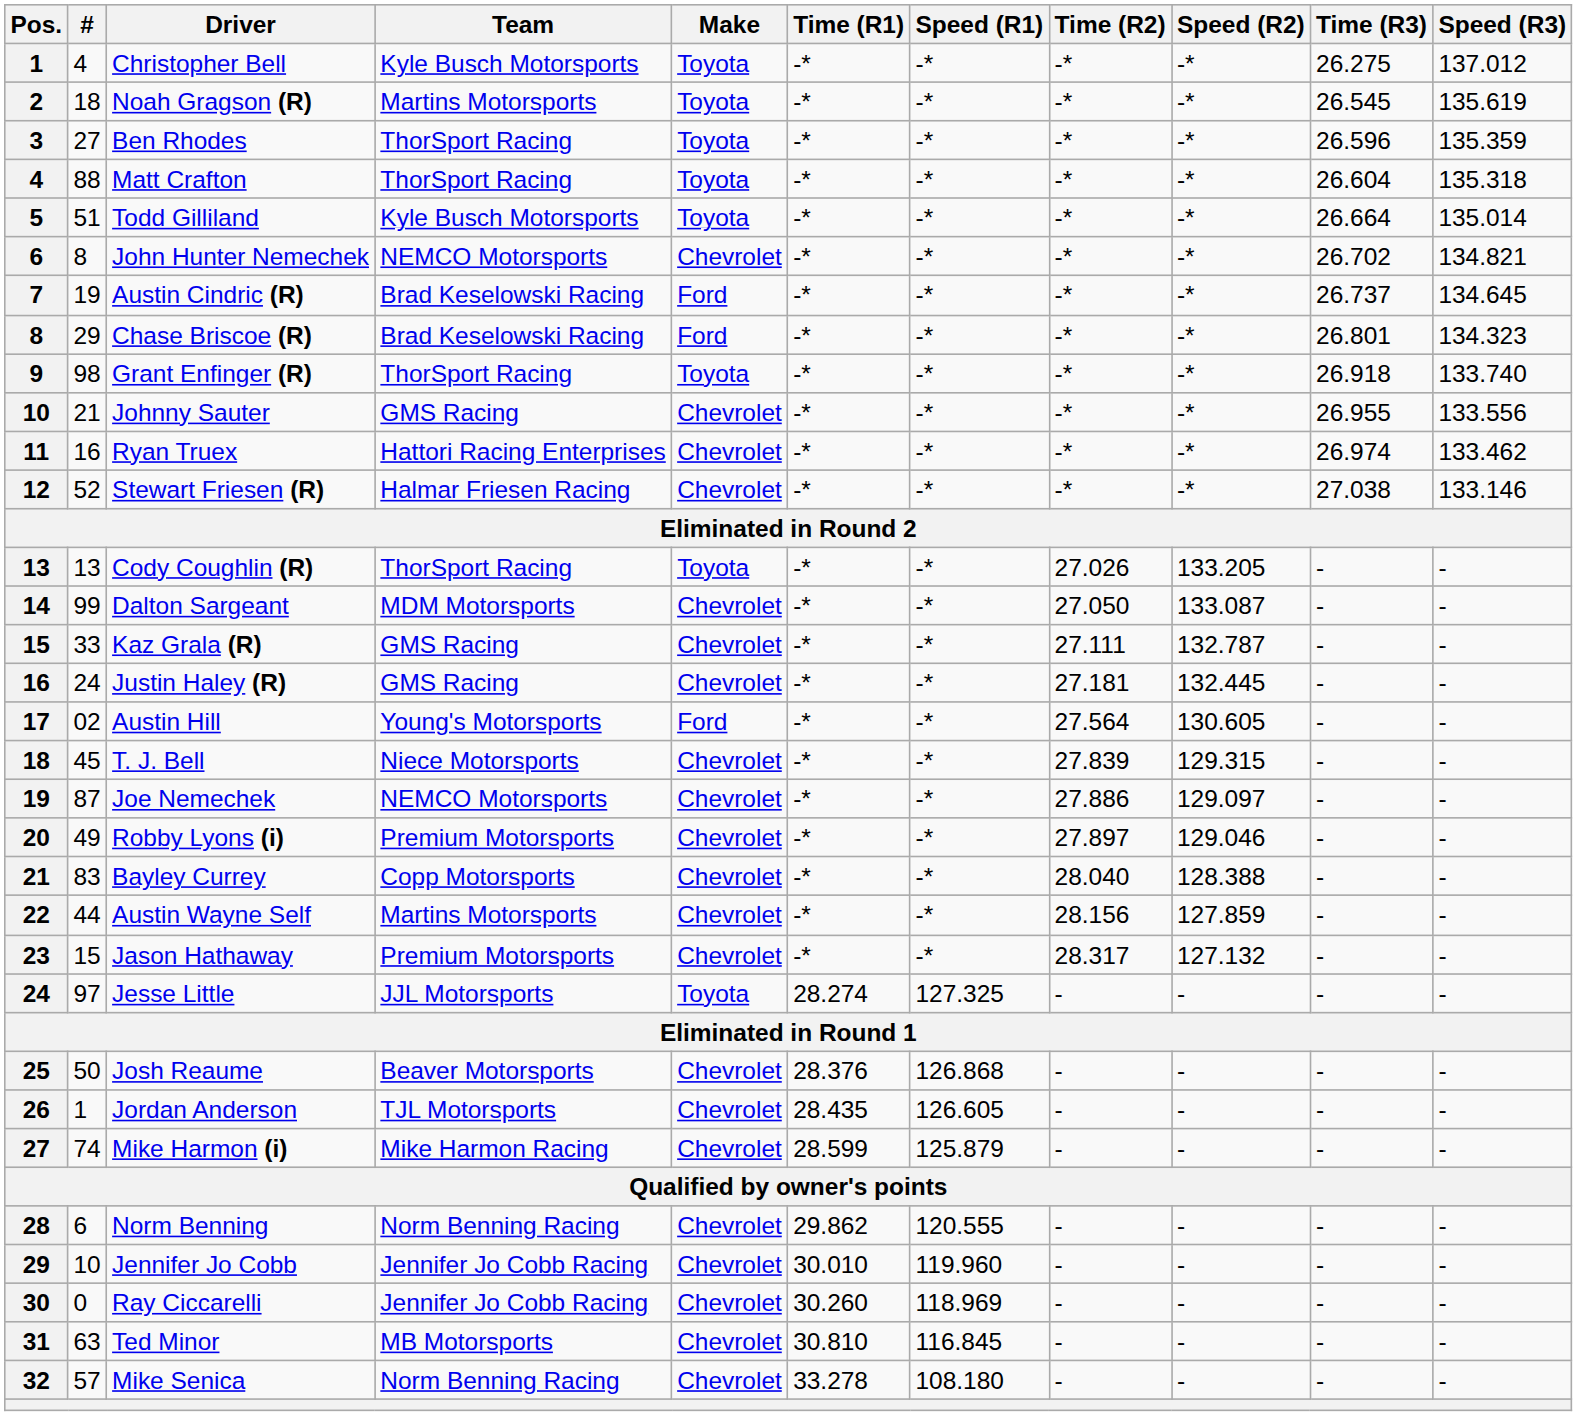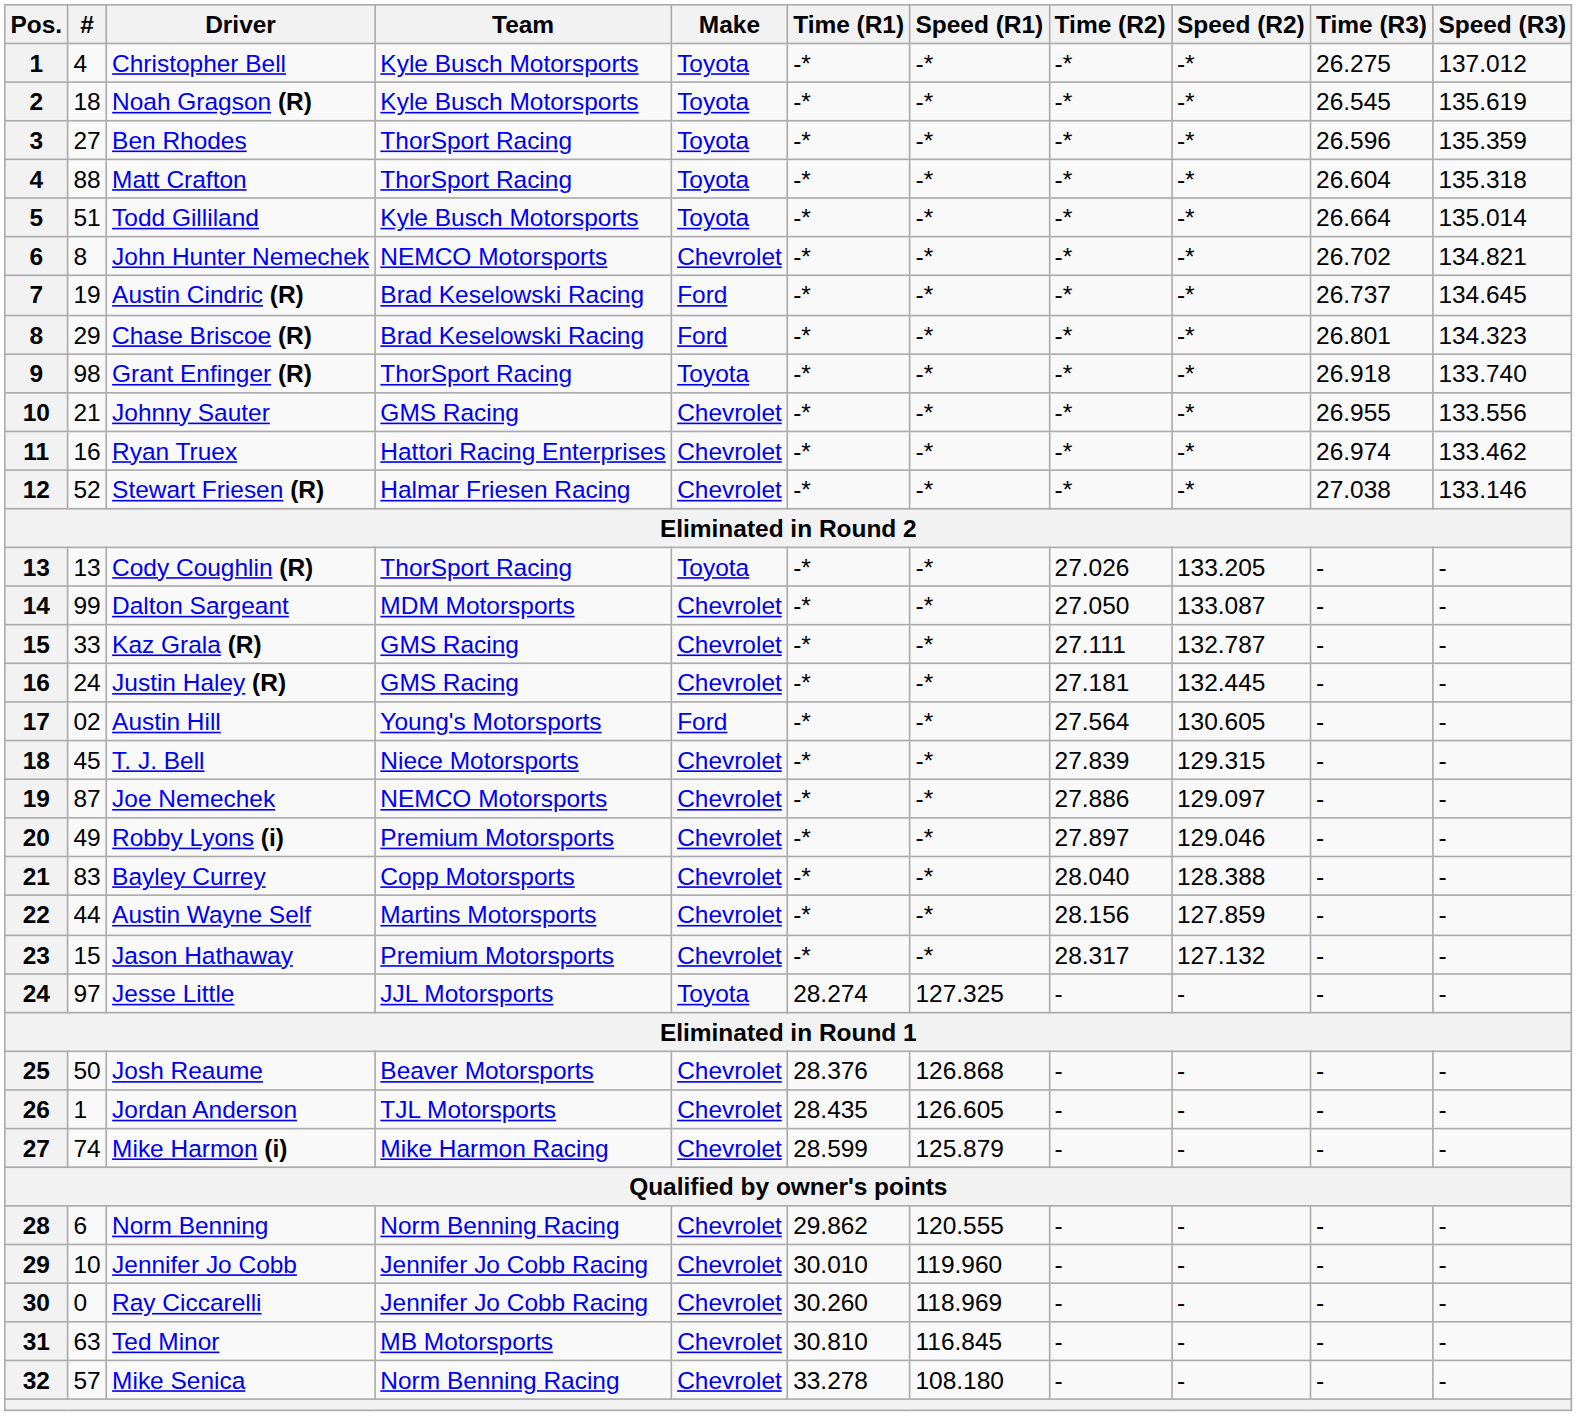 <table class="wikitable" style="font-size: 95%;">
 <tr>
 <th>Pos.</th>
 <th>#</th>
 <th>Driver</th>
 <th>Team</th>
 <th>Make</th>
 <th>Time (R1)</th>
 <th>Speed (R1)</th>
 <th>Time (R2)</th>
 <th>Speed (R2)</th>
 <th>Time (R3)</th>
 <th>Speed (R3)</th>
 </tr>
 <tr>
 <th>1</th>
 <td>4</td>
 <td><a href='#'>Christopher Bell</a></td>
 <td><a href='#'>Kyle Busch Motorsports</a></td>
 <td><a href='#'>Toyota</a></td>
 <td>-*</td>
 <td>-*</td>
 <td>-*</td>
 <td>-*</td>
 <td>26.275</td>
 <td>137.012</td>
 </tr>
 <tr>
 <th>2</th>
 <td>18</td>
 <td><a href='#'>Noah Gragson</a> <strong>(R)</strong></td>
-<td><a href='#'>Martins Motorsports</a></td>
+<td><a href='#'>Kyle Busch Motorsports</a></td>
 <td><a href='#'>Toyota</a></td>
 <td>-*</td>
 <td>-*</td>
 <td>-*</td>
 <td>-*</td>
 <td>26.545</td>
 <td>135.619</td>
 </tr>
 <tr>
 <th>3</th>
 <td>27</td>
 <td><a href='#'>Ben Rhodes</a></td>
 <td><a href='#'>ThorSport Racing</a></td>
 <td><a href='#'>Toyota</a></td>
 <td>-*</td>
 <td>-*</td>
 <td>-*</td>
 <td>-*</td>
 <td>26.596</td>
 <td>135.359</td>
 </tr>
 <tr>
 <th>4</th>
 <td>88</td>
 <td><a href='#'>Matt Crafton</a></td>
 <td><a href='#'>ThorSport Racing</a></td>
 <td><a href='#'>Toyota</a></td>
 <td>-*</td>
 <td>-*</td>
 <td>-*</td>
 <td>-*</td>
 <td>26.604</td>
 <td>135.318</td>
 </tr>
 <tr>
 <th>5</th>
 <td>51</td>
 <td><a href='#'>Todd Gilliland</a></td>
 <td><a href='#'>Kyle Busch Motorsports</a></td>
 <td><a href='#'>Toyota</a></td>
 <td>-*</td>
 <td>-*</td>
 <td>-*</td>
 <td>-*</td>
 <td>26.664</td>
 <td>135.014</td>
 </tr>
 <tr>
 <th>6</th>
 <td>8</td>
 <td><a href='#'>John Hunter Nemechek</a></td>
 <td><a href='#'>NEMCO Motorsports</a></td>
 <td><a href='#'>Chevrolet</a></td>
 <td>-*</td>
 <td>-*</td>
 <td>-*</td>
 <td>-*</td>
 <td>26.702</td>
 <td>134.821</td>
 </tr>
 <tr>
 <th>7</th>
 <td>19</td>
 <td><a href='#'>Austin Cindric</a> <strong>(R)</strong></td>
 <td><a href='#'>Brad Keselowski Racing</a></td>
 <td><a href='#'>Ford</a></td>
 <td>-*</td>
 <td>-*</td>
 <td>-*</td>
 <td>-*</td>
 <td>26.737</td>
 <td>134.645</td>
 </tr>
 <tr>
 <th>8</th>
 <td>29</td>
 <td><a href='#'>Chase Briscoe</a> <strong>(R)</strong></td>
 <td><a href='#'>Brad Keselowski Racing</a></td>
 <td><a href='#'>Ford</a></td>
 <td>-*</td>
 <td>-*</td>
 <td>-*</td>
 <td>-*</td>
 <td>26.801</td>
 <td>134.323</td>
 </tr>
 <tr>
 <th>9</th>
 <td>98</td>
 <td><a href='#'>Grant Enfinger</a> <strong>(R)</strong></td>
 <td><a href='#'>ThorSport Racing</a></td>
 <td><a href='#'>Toyota</a></td>
 <td>-*</td>
 <td>-*</td>
 <td>-*</td>
 <td>-*</td>
 <td>26.918</td>
 <td>133.740</td>
 </tr>
 <tr>
 <th>10</th>
 <td>21</td>
 <td><a href='#'>Johnny Sauter</a></td>
 <td><a href='#'>GMS Racing</a></td>
 <td><a href='#'>Chevrolet</a></td>
 <td>-*</td>
 <td>-*</td>
 <td>-*</td>
 <td>-*</td>
 <td>26.955</td>
 <td>133.556</td>
 </tr>
 <tr>
 <th>11</th>
 <td>16</td>
 <td><a href='#'>Ryan Truex</a></td>
 <td><a href='#'>Hattori Racing Enterprises</a></td>
 <td><a href='#'>Chevrolet</a></td>
 <td>-*</td>
 <td>-*</td>
 <td>-*</td>
 <td>-*</td>
 <td>26.974</td>
 <td>133.462</td>
 </tr>
 <tr>
 <th>12</th>
 <td>52</td>
 <td><a href='#'>Stewart Friesen</a> <strong>(R)</strong></td>
 <td><a href='#'>Halmar Friesen Racing</a></td>
 <td><a href='#'>Chevrolet</a></td>
 <td>-*</td>
 <td>-*</td>
 <td>-*</td>
 <td>-*</td>
 <td>27.038</td>
 <td>133.146</td>
 </tr>
 <tr>
 <th colspan="11">Eliminated in Round 2</th>
 </tr>
 <tr>
 <th>13</th>
 <td>13</td>
 <td><a href='#'>Cody Coughlin</a> <strong>(R)</strong></td>
 <td><a href='#'>ThorSport Racing</a></td>
 <td><a href='#'>Toyota</a></td>
 <td>-*</td>
 <td>-*</td>
 <td>27.026</td>
 <td>133.205</td>
 <td>-</td>
 <td>-</td>
 </tr>
 <tr>
 <th>14</th>
 <td>99</td>
 <td><a href='#'>Dalton Sargeant</a></td>
 <td><a href='#'>MDM Motorsports</a></td>
 <td><a href='#'>Chevrolet</a></td>
 <td>-*</td>
 <td>-*</td>
 <td>27.050</td>
 <td>133.087</td>
 <td>-</td>
 <td>-</td>
 </tr>
 <tr>
 <th>15</th>
 <td>33</td>
 <td><a href='#'>Kaz Grala</a> <strong>(R)</strong></td>
 <td><a href='#'>GMS Racing</a></td>
 <td><a href='#'>Chevrolet</a></td>
 <td>-*</td>
 <td>-*</td>
 <td>27.111</td>
 <td>132.787</td>
 <td>-</td>
 <td>-</td>
 </tr>
 <tr>
 <th>16</th>
 <td>24</td>
 <td><a href='#'>Justin Haley</a> <strong>(R)</strong></td>
 <td><a href='#'>GMS Racing</a></td>
 <td><a href='#'>Chevrolet</a></td>
 <td>-*</td>
 <td>-*</td>
 <td>27.181</td>
 <td>132.445</td>
 <td>-</td>
 <td>-</td>
 </tr>
 <tr>
 <th>17</th>
 <td>02</td>
 <td><a href='#'>Austin Hill</a></td>
 <td><a href='#'>Young's Motorsports</a></td>
 <td><a href='#'>Ford</a></td>
 <td>-*</td>
 <td>-*</td>
 <td>27.564</td>
 <td>130.605</td>
 <td>-</td>
 <td>-</td>
 </tr>
 <tr>
 <th>18</th>
 <td>45</td>
 <td><a href='#'>T. J. Bell</a></td>
 <td><a href='#'>Niece Motorsports</a></td>
 <td><a href='#'>Chevrolet</a></td>
 <td>-*</td>
 <td>-*</td>
 <td>27.839</td>
 <td>129.315</td>
 <td>-</td>
 <td>-</td>
 </tr>
 <tr>
 <th>19</th>
 <td>87</td>
 <td><a href='#'>Joe Nemechek</a></td>
 <td><a href='#'>NEMCO Motorsports</a></td>
 <td><a href='#'>Chevrolet</a></td>
 <td>-*</td>
 <td>-*</td>
 <td>27.886</td>
 <td>129.097</td>
 <td>-</td>
 <td>-</td>
 </tr>
 <tr>
 <th>20</th>
 <td>49</td>
 <td><a href='#'>Robby Lyons</a> <strong>(i)</strong></td>
 <td><a href='#'>Premium Motorsports</a></td>
 <td><a href='#'>Chevrolet</a></td>
 <td>-*</td>
 <td>-*</td>
 <td>27.897</td>
 <td>129.046</td>
 <td>-</td>
 <td>-</td>
 </tr>
 <tr>
 <th>21</th>
 <td>83</td>
 <td><a href='#'>Bayley Currey</a></td>
 <td><a href='#'>Copp Motorsports</a></td>
 <td><a href='#'>Chevrolet</a></td>
 <td>-*</td>
 <td>-*</td>
 <td>28.040</td>
 <td>128.388</td>
 <td>-</td>
 <td>-</td>
 </tr>
 <tr>
 <th>22</th>
 <td>44</td>
 <td><a href='#'>Austin Wayne Self</a></td>
 <td><a href='#'>Martins Motorsports</a></td>
 <td><a href='#'>Chevrolet</a></td>
 <td>-*</td>
 <td>-*</td>
 <td>28.156</td>
 <td>127.859</td>
 <td>-</td>
 <td>-</td>
 </tr>
 <tr>
 <th>23</th>
 <td>15</td>
 <td><a href='#'>Jason Hathaway</a></td>
 <td><a href='#'>Premium Motorsports</a></td>
 <td><a href='#'>Chevrolet</a></td>
 <td>-*</td>
 <td>-*</td>
 <td>28.317</td>
 <td>127.132</td>
 <td>-</td>
 <td>-</td>
 </tr>
 <tr>
 <th>24</th>
 <td>97</td>
 <td><a href='#'>Jesse Little</a></td>
 <td><a href='#'>JJL Motorsports</a></td>
 <td><a href='#'>Toyota</a></td>
 <td>28.274</td>
 <td>127.325</td>
 <td>-</td>
 <td>-</td>
 <td>-</td>
 <td>-</td>
 </tr>
 <tr>
 <th colspan="11">Eliminated in Round 1</th>
 </tr>
 <tr>
 <th>25</th>
 <td>50</td>
 <td><a href='#'>Josh Reaume</a></td>
 <td><a href='#'>Beaver Motorsports</a></td>
 <td><a href='#'>Chevrolet</a></td>
 <td>28.376</td>
 <td>126.868</td>
 <td>-</td>
 <td>-</td>
 <td>-</td>
 <td>-</td>
 </tr>
 <tr>
 <th>26</th>
 <td>1</td>
 <td><a href='#'>Jordan Anderson</a></td>
 <td><a href='#'>TJL Motorsports</a></td>
 <td><a href='#'>Chevrolet</a></td>
 <td>28.435</td>
 <td>126.605</td>
 <td>-</td>
 <td>-</td>
 <td>-</td>
 <td>-</td>
 </tr>
 <tr>
 <th>27</th>
 <td>74</td>
 <td><a href='#'>Mike Harmon</a> <strong>(i)</strong></td>
 <td><a href='#'>Mike Harmon Racing</a></td>
 <td><a href='#'>Chevrolet</a></td>
 <td>28.599</td>
 <td>125.879</td>
 <td>-</td>
 <td>-</td>
 <td>-</td>
 <td>-</td>
 </tr>
 <tr>
 <th colspan="11">Qualified by owner's points</th>
 </tr>
 <tr>
 <th>28</th>
 <td>6</td>
 <td><a href='#'>Norm Benning</a></td>
 <td><a href='#'>Norm Benning Racing</a></td>
 <td><a href='#'>Chevrolet</a></td>
 <td>29.862</td>
 <td>120.555</td>
 <td>-</td>
 <td>-</td>
 <td>-</td>
 <td>-</td>
 </tr>
 <tr>
 <th>29</th>
 <td>10</td>
 <td><a href='#'>Jennifer Jo Cobb</a></td>
 <td><a href='#'>Jennifer Jo Cobb Racing</a></td>
 <td><a href='#'>Chevrolet</a></td>
 <td>30.010</td>
 <td>119.960</td>
 <td>-</td>
 <td>-</td>
 <td>-</td>
 <td>-</td>
 </tr>
 <tr>
 <th>30</th>
 <td>0</td>
 <td><a href='#'>Ray Ciccarelli</a></td>
 <td><a href='#'>Jennifer Jo Cobb Racing</a></td>
 <td><a href='#'>Chevrolet</a></td>
 <td>30.260</td>
 <td>118.969</td>
 <td>-</td>
 <td>-</td>
 <td>-</td>
 <td>-</td>
 </tr>
 <tr>
 <th>31</th>
 <td>63</td>
 <td><a href='#'>Ted Minor</a></td>
 <td><a href='#'>MB Motorsports</a></td>
 <td><a href='#'>Chevrolet</a></td>
 <td>30.810</td>
 <td>116.845</td>
 <td>-</td>
 <td>-</td>
 <td>-</td>
 <td>-</td>
 </tr>
 <tr>
 <th>32</th>
 <td>57</td>
 <td><a href='#'>Mike Senica</a></td>
 <td><a href='#'>Norm Benning Racing</a></td>
 <td><a href='#'>Chevrolet</a></td>
 <td>33.278</td>
 <td>108.180</td>
 <td>-</td>
 <td>-</td>
 <td>-</td>
 <td>-</td>
 </tr>
 <tr>
 <th colspan="11"></th>
 </tr>
 </table>
